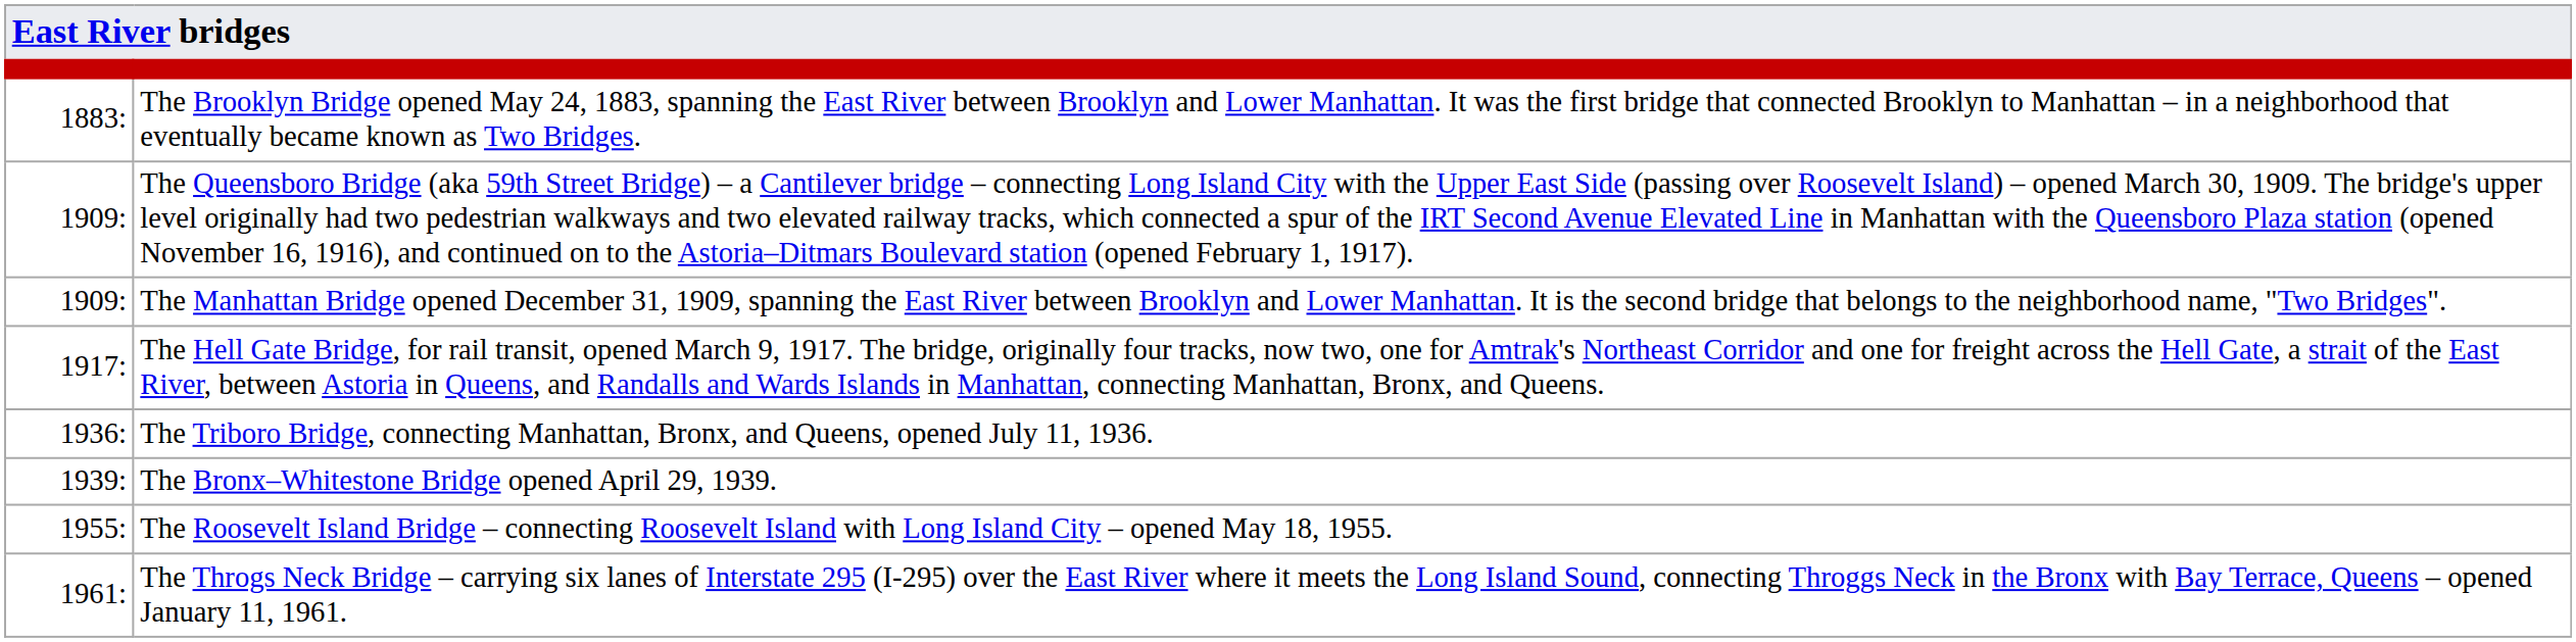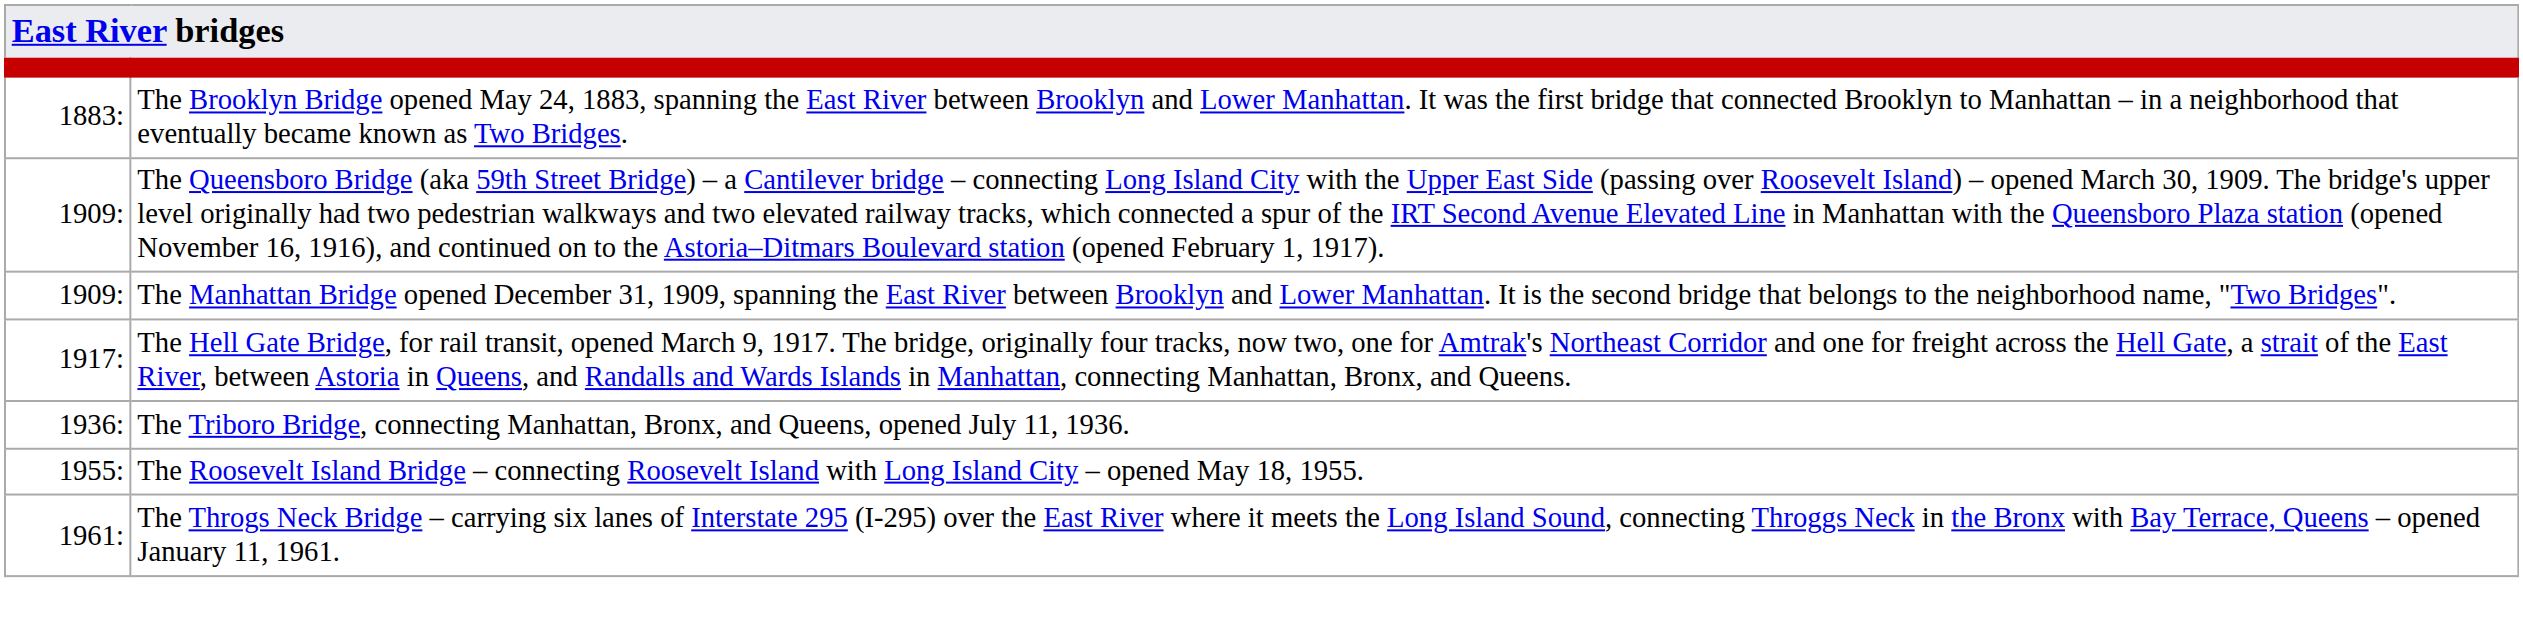 <table class="wikitable sortable collapsible static-row-numbers"; cellpadding="1" style="color: black; background-color: #FFFFFF; font-size: 90%; width:100%">
 <tr class="static-row-header" style="text-align:center;vertical-align:bottom;">
 <th style="text-align:left; background:#eaecf0; border-style: solid; border-width: 0px 0px 0px 0px" colspan=2><big><strong><a href='#'>East River</a> bridges</strong></big></th>
 </tr>
 <tr style="border-style: solid; border-color: #c60001; border-width: 10px 0px 0px 0px;">
 <td width="5%" style="text-align:right">1883:</td>
 <td width="95%" style="text-align:left; border: 1px darkgray; border-style: none none solid none;">The <a href='#'>Brooklyn Bridge</a> opened May 24, 1883, spanning the <a href='#'>East River</a> between <a href='#'>Brooklyn</a> and <a href='#'>Lower Manhattan</a>. It was the first bridge that connected Brooklyn to Manhattan – in a neighborhood that eventually became known as <a href='#'>Two Bridges</a>.</td>
 </tr>
 <tr>
 <td width="5%" style="text-align:right">1909:</td>
 <td width="95%" style="text-align:left; border: 1px darkgray; border-style: none none solid none;">The <a href='#'>Queensboro Bridge</a> (aka <a href='#'>59th Street Bridge</a>) – a <a href='#'>Cantilever bridge</a> – connecting <a href='#'>Long Island City</a> with the <a href='#'>Upper East Side</a> (passing over <a href='#'>Roosevelt Island</a>) – opened March 30, 1909. The bridge's upper level originally had two pedestrian walkways and two elevated railway tracks, which connected a spur of the <a href='#'>IRT Second Avenue Elevated Line</a> in Manhattan with the <a href='#'>Queensboro Plaza station</a> (opened November 16, 1916), and continued on to the <a href='#'>Astoria–Ditmars Boulevard station</a> (opened February 1, 1917).</td>
 </tr>
 <tr>
 <td width="5%" style="text-align:right">1909:</td>
 <td width="95%" style="text-align:left; border: 1px darkgray; border-style: none none solid none;">The <a href='#'>Manhattan Bridge</a> opened December 31, 1909, spanning the <a href='#'>East River</a> between <a href='#'>Brooklyn</a> and <a href='#'>Lower Manhattan</a>. It is the second bridge that belongs to the neighborhood name, "<a href='#'>Two Bridges</a>".</td>
 </tr>
 <tr>
 <td width="5%" style="text-align:right">1917:</td>
 <td width="95%" style="text-align:left; border: 1px darkgray; border-style: none none solid none;">The <a href='#'>Hell Gate Bridge</a>, for rail transit, opened March 9, 1917. The bridge, originally four tracks, now two, one for <a href='#'>Amtrak</a>'s <a href='#'>Northeast Corridor</a> and one for freight across the <a href='#'>Hell Gate</a>, a <a href='#'>strait</a> of the <a href='#'>East River</a>, between <a href='#'>Astoria</a> in <a href='#'>Queens</a>, and <a href='#'>Randalls and Wards Islands</a> in <a href='#'>Manhattan</a>, connecting Manhattan, Bronx, and Queens.</td>
 </tr>
 <tr>
 <td width="5%" style="text-align:right">1936:</td>
 <td width="95%" style="text-align:left; border: 1px darkgray; border-style: none none solid none;">The <a href='#'>Triboro Bridge</a>, connecting Manhattan, Bronx, and Queens, opened July 11, 1936.</td>
 </tr>
 <tr>
-<td width="5%" style="text-align:right">1939:</td>
-<td width="95%" style="text-align:left; border: 1px darkgray; border-style: none none solid none;">The <a href='#'>Bronx–Whitestone Bridge</a> opened April 29, 1939.</td>
-</tr>
-<tr>
 <td width="5%" style="text-align:right">1955:</td>
 <td width="95%" style="text-align:left; border: 1px darkgray; border-style: none none solid none;">The <a href='#'>Roosevelt Island Bridge</a> – connecting <a href='#'>Roosevelt Island</a> with <a href='#'>Long Island City</a> – opened May 18, 1955.</td>
 </tr>
 <tr>
 <td width="5%" style="text-align:right">1961:</td>
 <td width="95%" style="text-align:left; border: 1px darkgray; border-style: none none solid none;">The <a href='#'>Throgs Neck Bridge</a> – carrying six lanes of <a href='#'>Interstate 295</a> (I-295) over the <a href='#'>East River</a> where it meets the <a href='#'>Long Island Sound</a>, connecting <a href='#'>Throggs Neck</a> in <a href='#'>the Bronx</a> with <a href='#'>Bay Terrace, Queens</a> – opened January 11, 1961.</td>
 </tr>
 </table>
